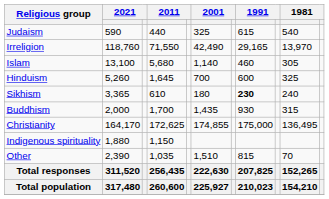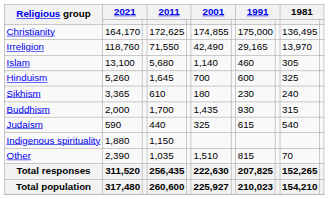 <table class="wikitable collapsible sortable">
 <tr>
 <th rowspan="2"><a href='#'>Religious</a> group</th>
 <th colspan="2"><a href='#'>2021</a></th>
 <th colspan="2"><a href='#'>2011</a></th>
 <th colspan="2"><a href='#'>2001</a></th>
 <th colspan="2"><a href='#'>1991</a></th>
 <th colspan="2">1981</th>
 </tr>
 <tr>
 <th><a href='#'></a></th>
 <th></th>
 <th></th>
 <th></th>
 <th></th>
 <th></th>
 <th></th>
 <th></th>
 <th></th>
 <th></th>
 </tr>
 <tr>
-<td><a href='#'>Judaism</a> </td>
-<td>590</td>
+<td><a href='#'>Christianity</a> </td>
+<td>164,170</td>
 <td></td>
-<td>440</td>
+<td>172,625</td>
 <td></td>
-<td>325</td>
+<td>174,855</td>
 <td></td>
-<td>615</td>
+<td>175,000</td>
 <td></td>
-<td>540</td>
+<td>136,495</td>
 <td></td>
 </tr>
 <tr>
 <td><a href='#'>Irreligion</a></td>
 <td>118,760</td>
 <td></td>
 <td>71,550</td>
 <td></td>
 <td>42,490</td>
 <td></td>
 <td>29,165</td>
 <td></td>
 <td>13,970</td>
 <td></td>
 </tr>
 <tr>
 <td><a href='#'>Islam</a> </td>
 <td>13,100</td>
 <td></td>
 <td>5,680</td>
 <td></td>
 <td>1,140</td>
 <td></td>
 <td>460</td>
 <td></td>
 <td>305</td>
 <td></td>
 </tr>
 <tr>
 <td><a href='#'>Hinduism</a> </td>
 <td>5,260</td>
 <td></td>
 <td>1,645</td>
 <td></td>
 <td>700</td>
 <td></td>
 <td>600</td>
 <td></td>
 <td>325</td>
 <td></td>
 </tr>
 <tr>
 <td><a href='#'>Sikhism</a> </td>
 <td>3,365</td>
 <td></td>
 <td>610</td>
 <td></td>
 <td>180</td>
 <td></td>
-<td><strong>230</strong></td>
+<td>230</td>
 <td></td>
 <td>240</td>
 <td></td>
 </tr>
 <tr>
 <td><a href='#'>Buddhism</a> </td>
 <td>2,000</td>
 <td></td>
 <td>1,700</td>
 <td></td>
 <td>1,435</td>
 <td></td>
 <td>930</td>
 <td></td>
 <td>315</td>
 <td></td>
 </tr>
 <tr>
-<td><a href='#'>Christianity</a> </td>
-<td>164,170</td>
+<td><a href='#'>Judaism</a> </td>
+<td>590</td>
 <td></td>
-<td>172,625</td>
+<td>440</td>
 <td></td>
-<td>174,855</td>
+<td>325</td>
 <td></td>
-<td>175,000</td>
+<td>615</td>
 <td></td>
-<td>136,495</td>
+<td>540</td>
 <td></td>
 </tr>
 <tr>
 <td><a href='#'>Indigenous spirituality</a></td>
 <td>1,880</td>
 <td></td>
 <td>1,150</td>
 <td></td>
 <td></td>
 <td></td>
 <td></td>
 <td></td>
 <td></td>
 <td></td>
 </tr>
 <tr>
 <td><a href='#'>Other</a></td>
 <td>2,390</td>
 <td></td>
 <td>1,035</td>
 <td></td>
 <td>1,510</td>
 <td></td>
 <td>815</td>
 <td></td>
 <td>70</td>
 <td></td>
 </tr>
 <tr>
 <th>Total responses</th>
 <th>311,520</th>
 <th></th>
 <th>256,435</th>
 <th></th>
 <th>222,630</th>
 <th></th>
 <th>207,825</th>
 <th></th>
 <th>152,265</th>
 <th></th>
 </tr>
 <tr class="sortbottom">
 <th>Total population</th>
 <th>317,480</th>
 <th></th>
 <th>260,600</th>
 <th></th>
 <th>225,927</th>
 <th></th>
 <th>210,023</th>
 <th></th>
 <th>154,210</th>
 <th></th>
 </tr>
 <tr class="sortbottom">
 </tr>
 </table>
